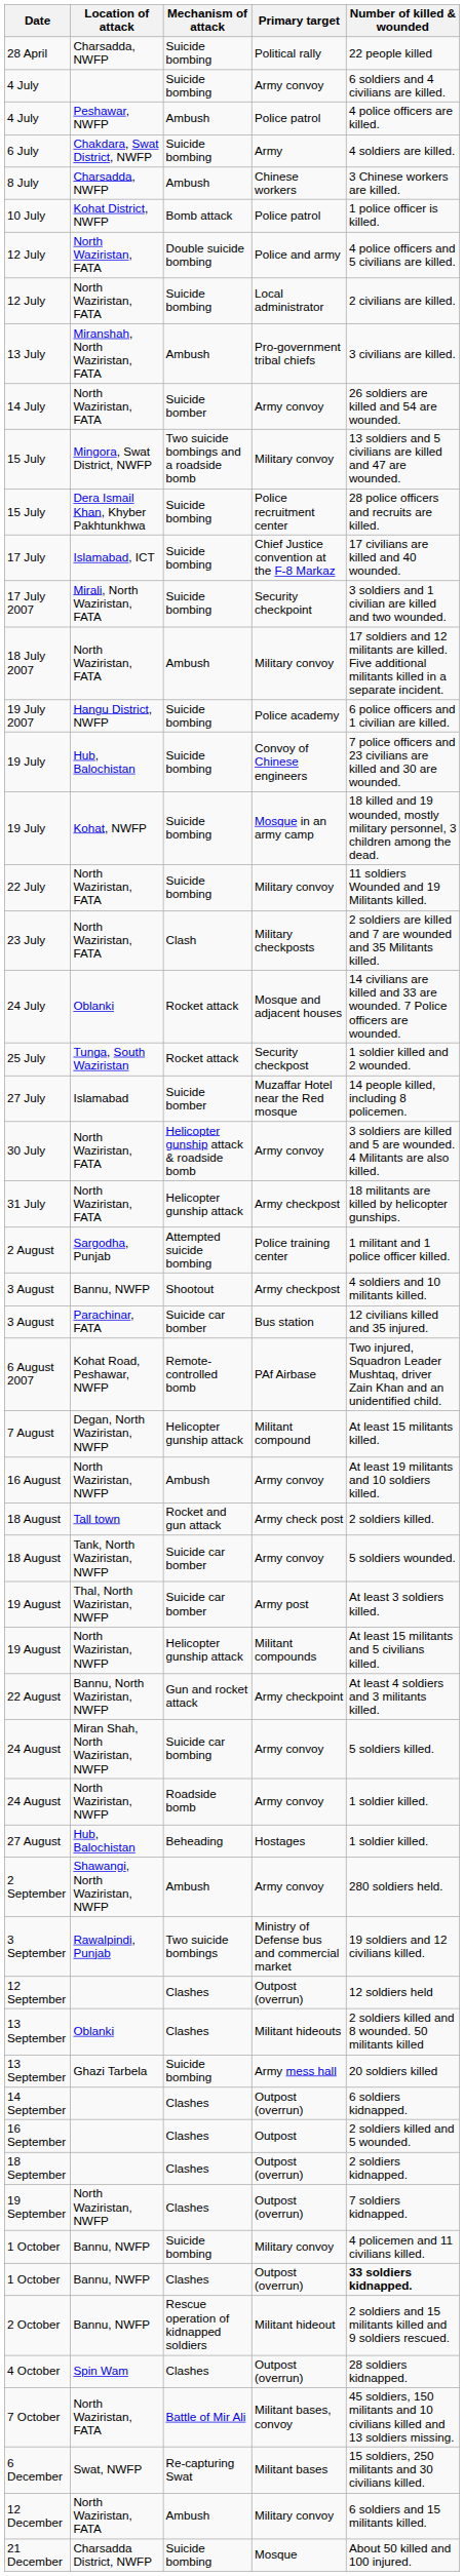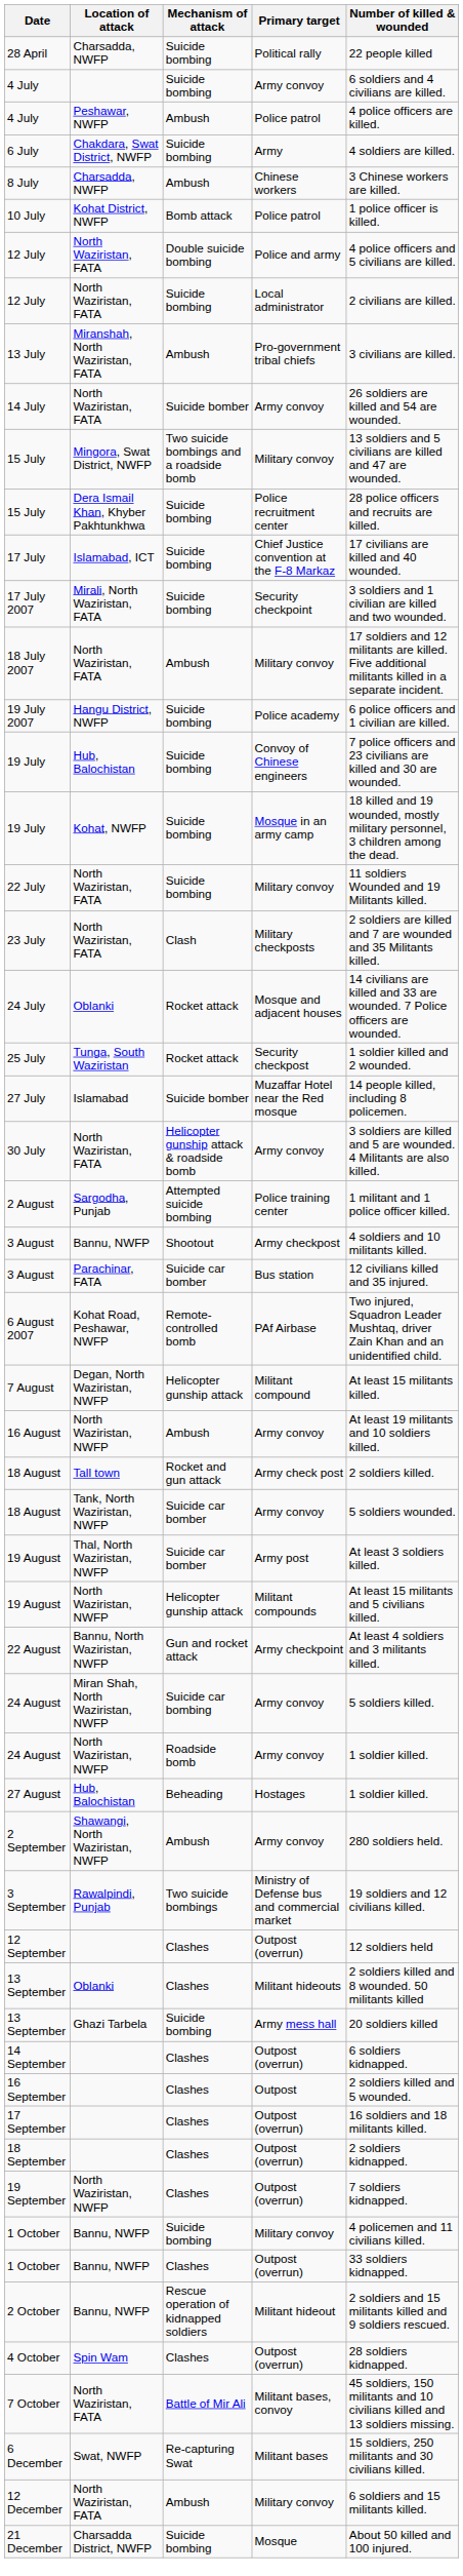 <table class="wikitable">
 <tr>
 <th>Date</th>
 <th>Location of attack</th>
 <th>Mechanism of attack</th>
 <th>Primary target</th>
 <th>Number of killed & wounded</th>
 </tr>
 <tr>
 <td>28 April</td>
 <td>Charsadda, NWFP</td>
 <td>Suicide bombing</td>
 <td>Political rally</td>
 <td>22 people killed</td>
 </tr>
 <tr>
 <td>4 July</td>
 <td></td>
 <td>Suicide bombing</td>
 <td>Army convoy</td>
 <td>6 soldiers and 4 civilians are killed.</td>
 </tr>
 <tr>
 <td>4 July</td>
 <td><a href='#'>Peshawar</a>, NWFP</td>
 <td>Ambush</td>
 <td>Police patrol</td>
 <td>4 police officers are killed.</td>
 </tr>
 <tr>
 <td>6 July</td>
 <td><a href='#'>Chakdara</a>, <a href='#'>Swat District</a>, NWFP</td>
 <td>Suicide bombing</td>
 <td>Army</td>
 <td>4 soldiers are killed.</td>
 </tr>
 <tr>
 <td>8 July</td>
 <td><a href='#'>Charsadda</a>, NWFP</td>
 <td>Ambush</td>
 <td>Chinese workers</td>
 <td>3 Chinese workers are killed.</td>
 </tr>
 <tr>
 <td>10 July</td>
 <td><a href='#'>Kohat District</a>, NWFP</td>
 <td>Bomb attack</td>
 <td>Police patrol</td>
 <td>1 police officer is killed.</td>
 </tr>
 <tr>
 <td>12 July</td>
 <td><a href='#'>North Waziristan</a>, FATA</td>
 <td>Double suicide bombing</td>
 <td>Police and army</td>
 <td>4 police officers and 5 civilians are killed.</td>
 </tr>
 <tr>
 <td>12 July</td>
 <td>North Waziristan, FATA</td>
 <td>Suicide bombing</td>
 <td>Local administrator</td>
 <td>2 civilians are killed.</td>
 </tr>
 <tr>
 <td>13 July</td>
 <td><a href='#'>Miranshah</a>, North Waziristan, FATA</td>
 <td>Ambush</td>
 <td>Pro-government tribal chiefs</td>
 <td>3 civilians are killed.</td>
 </tr>
 <tr>
 <td>14 July</td>
 <td>North Waziristan, FATA</td>
 <td>Suicide bomber</td>
 <td>Army convoy</td>
 <td>26 soldiers are killed and 54 are wounded.</td>
 </tr>
 <tr>
 <td>15 July</td>
 <td><a href='#'>Mingora</a>, Swat District, NWFP</td>
 <td>Two suicide bombings and a roadside bomb</td>
 <td>Military convoy</td>
 <td>13 soldiers and 5 civilians are killed and 47 are wounded.</td>
 </tr>
 <tr>
 <td>15 July</td>
 <td><a href='#'>Dera Ismail Khan</a>, Khyber Pakhtunkhwa</td>
 <td>Suicide bombing</td>
 <td>Police recruitment center</td>
 <td>28 police officers and recruits are killed.</td>
 </tr>
 <tr>
 <td>17 July</td>
 <td><a href='#'>Islamabad</a>, ICT</td>
 <td>Suicide bombing</td>
 <td>Chief Justice convention at the <a href='#'>F-8 Markaz</a></td>
 <td>17 civilians are killed and 40 wounded.</td>
 </tr>
 <tr>
 <td>17 July 2007</td>
 <td><a href='#'>Mirali</a>, North Waziristan, FATA</td>
 <td>Suicide bombing</td>
 <td>Security checkpoint</td>
 <td>3 soldiers and 1 civilian are killed and two wounded.</td>
 </tr>
 <tr>
 <td>18 July 2007</td>
 <td>North Waziristan, FATA</td>
 <td>Ambush</td>
 <td>Military convoy</td>
 <td>17 soldiers and 12 militants are killed. Five additional militants killed in a separate incident.</td>
 </tr>
 <tr>
 <td>19 July 2007</td>
 <td><a href='#'>Hangu District</a>, NWFP</td>
 <td>Suicide bombing</td>
 <td>Police academy</td>
 <td>6 police officers and 1 civilian are killed.</td>
 </tr>
 <tr>
 <td>19 July</td>
 <td><a href='#'>Hub</a>, <a href='#'>Balochistan</a></td>
 <td>Suicide bombing</td>
 <td>Convoy of <a href='#'>Chinese</a> engineers</td>
 <td>7 police officers and 23 civilians are killed and 30 are wounded.</td>
 </tr>
 <tr>
 <td>19 July</td>
 <td><a href='#'>Kohat</a>, NWFP</td>
 <td>Suicide bombing</td>
 <td><a href='#'>Mosque</a> in an army camp</td>
 <td>18 killed and 19 wounded, mostly military personnel, 3 children among the dead.</td>
 </tr>
 <tr>
 <td>22 July</td>
 <td>North Waziristan, FATA</td>
 <td>Suicide bombing</td>
 <td>Military convoy</td>
 <td>11 soldiers Wounded and 19 Militants killed.</td>
 </tr>
 <tr>
 <td>23 July</td>
 <td>North Waziristan, FATA</td>
 <td>Clash</td>
 <td>Military checkposts</td>
 <td>2 soldiers are killed and 7 are wounded and 35 Militants killed.</td>
 </tr>
 <tr>
 <td>24 July</td>
 <td><a href='#'>Oblanki</a></td>
 <td>Rocket attack</td>
 <td>Mosque and adjacent houses</td>
 <td>14 civilians are killed and 33 are wounded. 7 Police officers are wounded.</td>
 </tr>
 <tr>
 <td>25 July</td>
 <td><a href='#'>Tunga</a>, <a href='#'>South Waziristan</a></td>
 <td>Rocket attack</td>
 <td>Security checkpost</td>
 <td>1 soldier killed and 2 wounded.</td>
 </tr>
 <tr>
 <td>27 July</td>
 <td>Islamabad</td>
 <td>Suicide bomber</td>
 <td>Muzaffar Hotel near the Red mosque</td>
 <td>14 people killed, including 8 policemen.</td>
 </tr>
 <tr>
 <td>30 July</td>
 <td>North Waziristan, FATA</td>
 <td><a href='#'>Helicopter gunship</a> attack & roadside bomb</td>
 <td>Army convoy</td>
 <td>3 soldiers are killed and 5 are wounded. 4 Militants are also killed.</td>
 </tr>
 <tr>
-<td>31 July</td>
-<td>North Waziristan, FATA</td>
-<td>Helicopter gunship attack</td>
-<td>Army checkpost</td>
-<td>18 militants are killed by helicopter gunships.</td>
-</tr>
-<tr>
 <td>2 August</td>
 <td><a href='#'>Sargodha</a>, Punjab</td>
 <td>Attempted suicide bombing</td>
 <td>Police training center</td>
 <td>1 militant and 1 police officer killed.</td>
 </tr>
 <tr>
 <td>3 August</td>
 <td>Bannu, NWFP</td>
 <td>Shootout</td>
 <td>Army checkpost</td>
 <td>4 soldiers and 10 militants killed.</td>
 </tr>
 <tr>
 <td>3 August</td>
 <td><a href='#'>Parachinar</a>, FATA</td>
 <td>Suicide car bomber</td>
 <td>Bus station</td>
 <td>12 civilians killed and 35 injured.</td>
 </tr>
 <tr>
 <td>6 August 2007</td>
 <td>Kohat Road, Peshawar, NWFP</td>
 <td>Remote-controlled bomb</td>
 <td>PAf Airbase</td>
 <td>Two injured, Squadron Leader Mushtaq, driver Zain Khan and an unidentified child.</td>
 </tr>
 <tr>
 <td>7 August</td>
 <td>Degan, North Waziristan, NWFP</td>
 <td>Helicopter gunship attack</td>
 <td>Militant compound</td>
 <td>At least 15 militants killed.</td>
 </tr>
 <tr>
 <td>16 August</td>
 <td>North Waziristan, NWFP</td>
 <td>Ambush</td>
 <td>Army convoy</td>
 <td>At least 19 militants and 10 soldiers killed.</td>
 </tr>
 <tr>
 <td>18 August</td>
 <td><a href='#'>Tall town</a></td>
 <td>Rocket and gun attack</td>
 <td>Army check post</td>
 <td>2 soldiers killed.</td>
 </tr>
 <tr>
 <td>18 August</td>
 <td>Tank, North Waziristan, NWFP</td>
 <td>Suicide car bomber</td>
 <td>Army convoy</td>
 <td>5 soldiers wounded.</td>
 </tr>
 <tr>
 <td>19 August</td>
 <td>Thal, North Waziristan, NWFP</td>
 <td>Suicide car bomber</td>
 <td>Army post</td>
 <td>At least 3 soldiers killed.</td>
 </tr>
 <tr>
 <td>19 August</td>
 <td>North Waziristan, NWFP</td>
 <td>Helicopter gunship attack</td>
 <td>Militant compounds</td>
 <td>At least 15 militants and 5 civilians killed.</td>
 </tr>
 <tr>
 <td>22 August</td>
 <td>Bannu, North Waziristan, NWFP</td>
 <td>Gun and rocket attack</td>
 <td>Army checkpoint</td>
 <td>At least 4 soldiers and 3 militants killed.</td>
 </tr>
 <tr>
 <td>24 August</td>
 <td>Miran Shah, North Waziristan, NWFP</td>
 <td>Suicide car bombing</td>
 <td>Army convoy</td>
 <td>5 soldiers killed.</td>
 </tr>
 <tr>
 <td>24 August</td>
 <td>North Waziristan, NWFP</td>
 <td>Roadside bomb</td>
 <td>Army convoy</td>
 <td>1 soldier killed.</td>
 </tr>
 <tr>
 <td>27 August</td>
 <td><a href='#'>Hub</a>, <a href='#'>Balochistan</a></td>
 <td>Beheading</td>
 <td>Hostages</td>
 <td>1 soldier killed.</td>
 </tr>
 <tr>
 <td>2 September</td>
 <td><a href='#'>Shawangi</a>, North Waziristan, NWFP</td>
 <td>Ambush</td>
 <td>Army convoy</td>
 <td>280 soldiers held.</td>
 </tr>
 <tr>
 <td>3 September</td>
 <td><a href='#'>Rawalpindi</a>, <a href='#'>Punjab</a></td>
 <td>Two suicide bombings</td>
 <td>Ministry of Defense bus and commercial market</td>
 <td>19 soldiers and 12 civilians killed.</td>
 </tr>
 <tr>
 <td>12 September</td>
 <td></td>
 <td>Clashes</td>
 <td>Outpost (overrun)</td>
 <td>12 soldiers held</td>
 </tr>
 <tr>
 <td>13 September</td>
 <td><a href='#'>Oblanki</a></td>
 <td>Clashes</td>
 <td>Militant hideouts</td>
 <td>2 soldiers killed and 8 wounded. 50 militants killed</td>
 </tr>
 <tr>
 <td>13 September</td>
 <td>Ghazi Tarbela</td>
 <td>Suicide bombing</td>
 <td>Army <a href='#'>mess hall</a></td>
 <td>20 soldiers killed</td>
 </tr>
 <tr>
 <td>14 September</td>
 <td></td>
 <td>Clashes</td>
 <td>Outpost (overrun)</td>
 <td>6 soldiers kidnapped.</td>
 </tr>
 <tr>
 <td>16 September</td>
 <td></td>
 <td>Clashes</td>
 <td>Outpost</td>
 <td>2 soldiers killed and 5 wounded.</td>
 </tr>
 <tr>
+<td>17 September</td>
+<td></td>
+<td>Clashes</td>
+<td>Outpost (overrun)</td>
+<td>16 soldiers and 18 militants killed.</td>
+</tr>
+<tr>
 <td>18 September</td>
 <td></td>
 <td>Clashes</td>
 <td>Outpost (overrun)</td>
 <td>2 soldiers kidnapped.</td>
 </tr>
 <tr>
 <td>19 September</td>
 <td>North Waziristan, NWFP</td>
 <td>Clashes</td>
 <td>Outpost (overrun)</td>
 <td>7 soldiers kidnapped.</td>
 </tr>
 <tr>
 <td>1 October</td>
 <td>Bannu, NWFP</td>
 <td>Suicide bombing</td>
 <td>Military convoy</td>
 <td>4 policemen and 11 civilians killed.</td>
 </tr>
 <tr>
 <td>1 October</td>
 <td>Bannu, NWFP</td>
 <td>Clashes</td>
 <td>Outpost (overrun)</td>
-<td><strong>33 soldiers kidnapped.</strong></td>
+<td>33 soldiers kidnapped.</td>
 </tr>
 <tr>
 <td>2 October</td>
 <td>Bannu, NWFP</td>
 <td>Rescue operation of kidnapped soldiers</td>
 <td>Militant hideout</td>
 <td>2 soldiers and 15 militants killed and 9 soldiers rescued.</td>
 </tr>
 <tr>
 <td>4 October</td>
 <td><a href='#'>Spin Wam</a></td>
 <td>Clashes</td>
 <td>Outpost (overrun)</td>
 <td>28 soldiers kidnapped.</td>
 </tr>
 <tr>
 <td>7 October</td>
 <td>North Waziristan, FATA</td>
 <td><a href='#'>Battle of Mir Ali</a></td>
 <td>Militant bases, convoy</td>
 <td>45 soldiers, 150 militants and 10 civilians killed and 13 soldiers missing.</td>
 </tr>
 <tr>
 <td>6 December</td>
 <td>Swat, NWFP</td>
 <td>Re-capturing Swat</td>
 <td>Militant bases</td>
 <td>15 soldiers, 250 militants and 30 civilians killed.</td>
 </tr>
 <tr>
 <td>12 December</td>
 <td>North Waziristan, FATA</td>
 <td>Ambush</td>
 <td>Military convoy</td>
 <td>6 soldiers and 15 militants killed.</td>
 </tr>
 <tr>
 <td>21 December</td>
 <td>Charsadda District, NWFP</td>
 <td>Suicide bombing</td>
 <td>Mosque</td>
 <td>About 50 killed and 100 injured.</td>
 </tr>
 </table>
